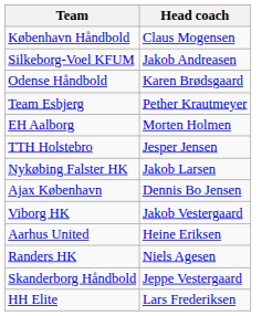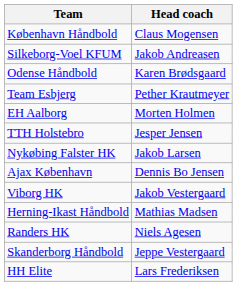 <table class="wikitable sortable" style="text-align: left;">
 <tr>
 <th>Team</th>
 <th>Head coach</th>
 </tr>
 <tr>
 <td><a href='#'>København Håndbold</a></td>
 <td> <a href='#'>Claus Mogensen</a></td>
 </tr>
 <tr>
 <td><a href='#'>Silkeborg-Voel KFUM</a></td>
 <td> <a href='#'>Jakob Andreasen</a></td>
 </tr>
 <tr>
 <td><a href='#'>Odense Håndbold</a></td>
 <td> <a href='#'>Karen Brødsgaard</a></td>
 </tr>
 <tr>
 <td><a href='#'>Team Esbjerg</a></td>
 <td> <a href='#'>Pether Krautmeyer</a></td>
 </tr>
 <tr>
 <td><a href='#'>EH Aalborg</a></td>
 <td> <a href='#'>Morten Holmen</a></td>
 </tr>
 <tr>
 <td><a href='#'>TTH Holstebro</a></td>
 <td> <a href='#'>Jesper Jensen</a></td>
 </tr>
 <tr>
 <td><a href='#'>Nykøbing Falster HK</a></td>
 <td> <a href='#'>Jakob Larsen</a></td>
 </tr>
 <tr>
 <td><a href='#'>Ajax København</a></td>
 <td> <a href='#'>Dennis Bo Jensen</a></td>
 </tr>
 <tr>
 <td><a href='#'>Viborg HK</a></td>
 <td> <a href='#'>Jakob Vestergaard</a></td>
 </tr>
 <tr>
-<td><a href='#'>Aarhus United</a></td>
-<td> <a href='#'>Heine Eriksen</a></td>
+<td><a href='#'>Herning-Ikast Håndbold</a></td>
+<td> <a href='#'>Mathias Madsen</a></td>
 </tr>
 <tr>
 <td><a href='#'>Randers HK</a></td>
 <td> <a href='#'>Niels Agesen</a></td>
 </tr>
 <tr>
 <td><a href='#'>Skanderborg Håndbold</a></td>
 <td> <a href='#'>Jeppe Vestergaard</a></td>
 </tr>
 <tr>
 <td><a href='#'>HH Elite</a></td>
 <td> <a href='#'>Lars Frederiksen</a></td>
 </tr>
 </table>
